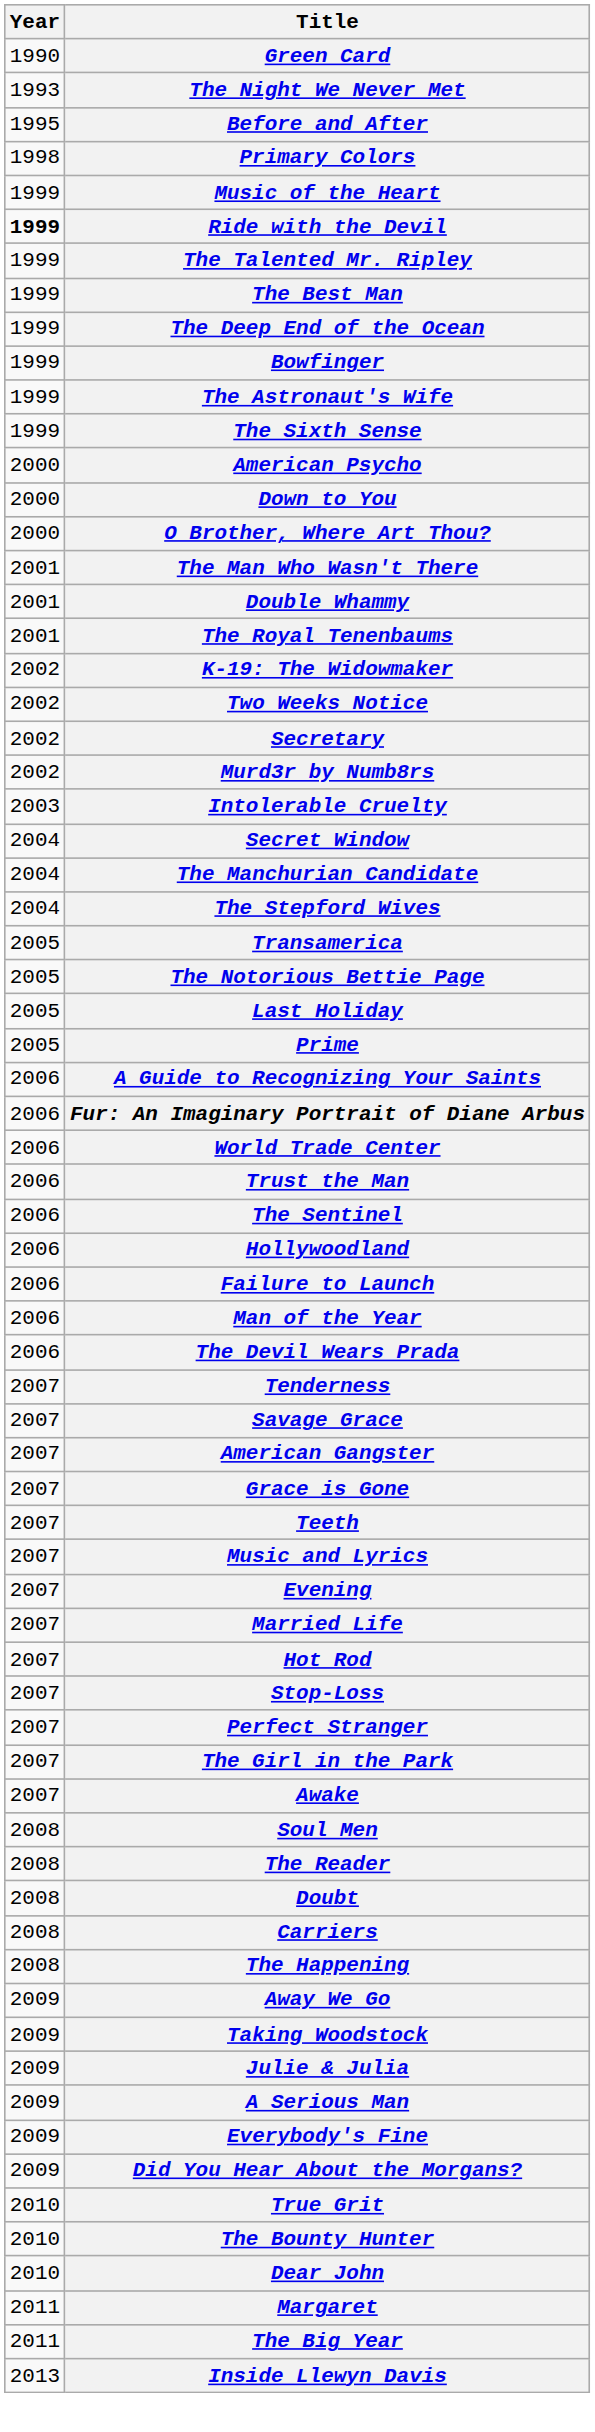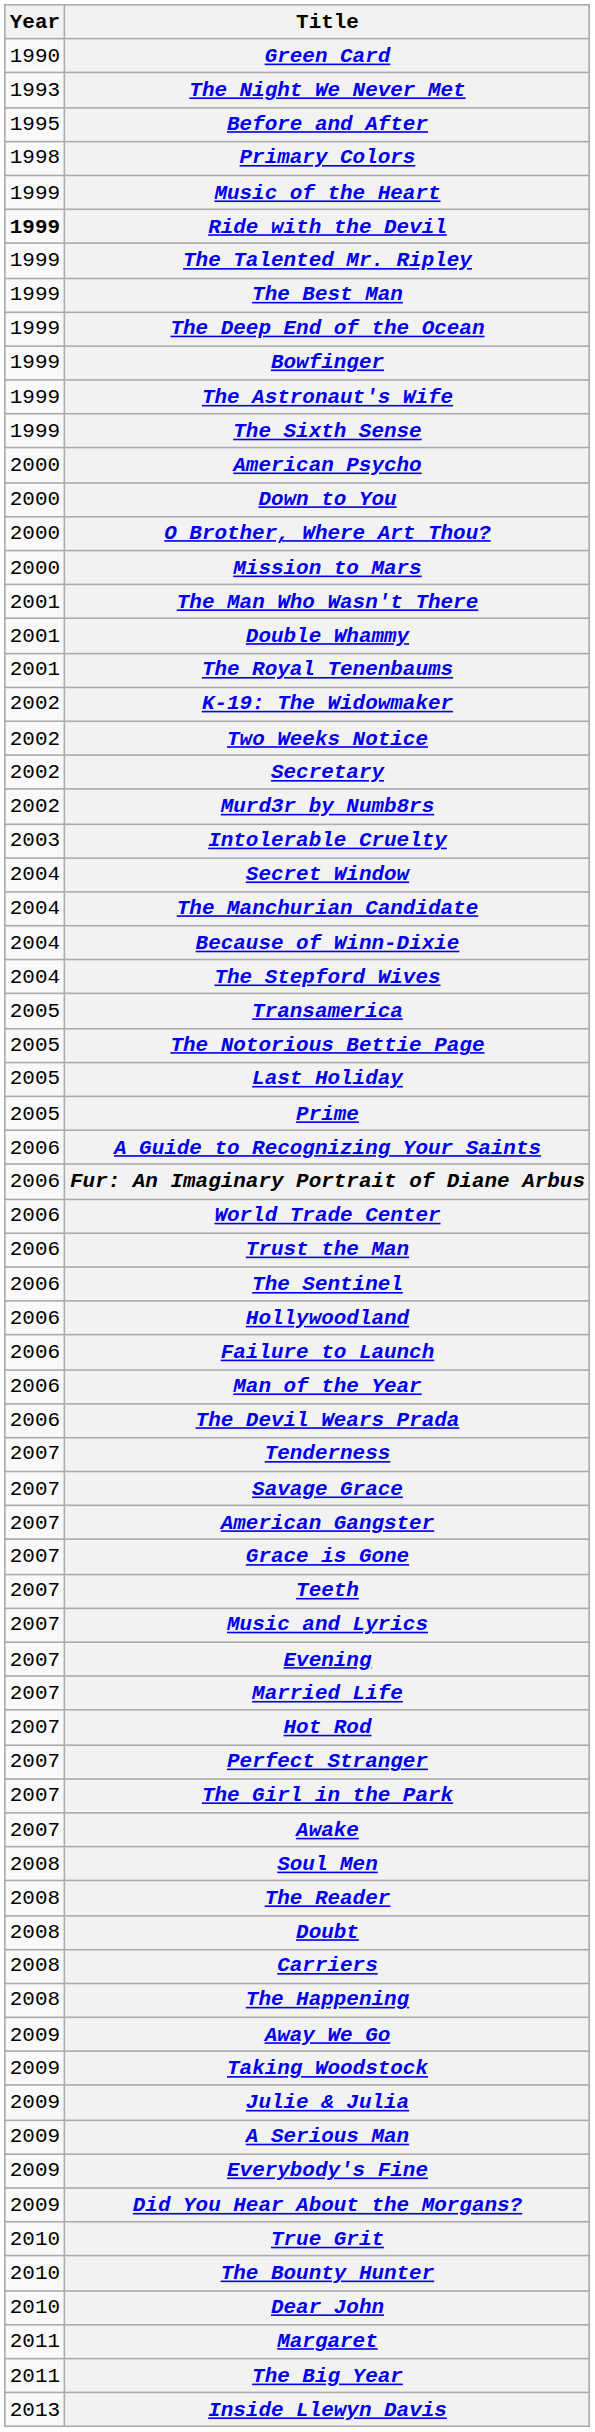 <table class="wikitable plainrowheaders">
 <tr>
 <th scope="col">Year</th>
 <th scope="col">Title</th>
 </tr>
 <tr>
 <td>1990</td>
 <th scope="row"><em><a href='#'>Green Card</a></em></th>
 </tr>
 <tr>
 <td>1993</td>
 <th scope="row"><em><a href='#'>The Night We Never Met</a></em></th>
 </tr>
 <tr>
 <td>1995</td>
 <th scope="row"><em><a href='#'>Before and After</a></em></th>
 </tr>
 <tr>
 <td>1998</td>
 <th scope="row"><em><a href='#'>Primary Colors</a></em></th>
 </tr>
 <tr>
 <td>1999</td>
 <th scope="row"><em><a href='#'>Music of the Heart</a></em></th>
 </tr>
 <tr>
 <td><strong>1999</strong></td>
 <th scope="row"><em><a href='#'>Ride with the Devil</a></em></th>
 </tr>
 <tr>
 <td>1999</td>
 <th scope="row"><em><a href='#'>The Talented Mr. Ripley</a></em></th>
 </tr>
 <tr>
 <td>1999</td>
 <th scope="row"><em><a href='#'>The Best Man</a></em></th>
 </tr>
 <tr>
 <td>1999</td>
 <th scope="row"><em><a href='#'>The Deep End of the Ocean</a></em></th>
 </tr>
 <tr>
 <td>1999</td>
 <th scope="row"><em><a href='#'>Bowfinger</a></em></th>
 </tr>
 <tr>
 <td>1999</td>
 <th scope="row"><em><a href='#'>The Astronaut's Wife</a></em></th>
 </tr>
 <tr>
 <td>1999</td>
 <th scope="row"><em><a href='#'>The Sixth Sense</a></em></th>
 </tr>
 <tr>
 <td>2000</td>
 <th scope="row"><em><a href='#'>American Psycho</a></em></th>
 </tr>
 <tr>
 <td>2000</td>
 <th scope="row"><em><a href='#'>Down to You</a></em></th>
 </tr>
 <tr>
 <td>2000</td>
 <th scope="row"><em><a href='#'>O Brother, Where Art Thou?</a></em></th>
 </tr>
 <tr>
+<td>2000</td>
+<th scope="row"><em><a href='#'>Mission to Mars</a></em></th>
+</tr>
+<tr>
 <td>2001</td>
 <th scope="row"><em><a href='#'>The Man Who Wasn't There</a></em></th>
 </tr>
 <tr>
 <td>2001</td>
 <th scope="row"><em><a href='#'>Double Whammy</a></em></th>
 </tr>
 <tr>
 <td>2001</td>
 <th scope="row"><em><a href='#'>The Royal Tenenbaums</a></em></th>
 </tr>
 <tr>
 <td>2002</td>
 <th scope="row"><em><a href='#'>K-19: The Widowmaker</a></em></th>
 </tr>
 <tr>
 <td>2002</td>
 <th scope="row"><em><a href='#'>Two Weeks Notice</a></em></th>
 </tr>
 <tr>
 <td>2002</td>
 <th scope="row"><em><a href='#'>Secretary</a></em></th>
 </tr>
 <tr>
 <td>2002</td>
 <th scope="row"><em><a href='#'>Murd3r by Numb8rs</a></em></th>
 </tr>
 <tr>
 <td>2003</td>
 <th scope="row"><em><a href='#'>Intolerable Cruelty</a></em></th>
 </tr>
 <tr>
 <td>2004</td>
 <th scope="row"><em><a href='#'>Secret Window</a></em></th>
 </tr>
 <tr>
 <td>2004</td>
 <th scope="row"><em><a href='#'>The Manchurian Candidate</a></em></th>
+</tr>
+<tr>
+<td>2004</td>
+<th scope="row"><em><a href='#'>Because of Winn-Dixie</a></em></th>
 </tr>
 <tr>
 <td>2004</td>
 <th scope="row"><em><a href='#'>The Stepford Wives</a></em></th>
 </tr>
 <tr>
 <td>2005</td>
 <th scope="row"><em><a href='#'>Transamerica</a></em></th>
 </tr>
 <tr>
 <td>2005</td>
 <th scope="row"><em><a href='#'>The Notorious Bettie Page</a></em></th>
 </tr>
 <tr>
 <td>2005</td>
 <th scope="row"><em><a href='#'>Last Holiday</a></em></th>
 </tr>
 <tr>
 <td>2005</td>
 <th scope="row"><em><a href='#'>Prime</a></em></th>
 </tr>
 <tr>
 <td>2006</td>
 <th scope="row"><em><a href='#'>A Guide to Recognizing Your Saints</a></em></th>
 </tr>
 <tr>
 <td>2006</td>
 <th scope="row"><em>Fur: An Imaginary Portrait of Diane Arbus</em></th>
 </tr>
 <tr>
 <td>2006</td>
 <th scope="row"><em><a href='#'>World Trade Center</a></em></th>
 </tr>
 <tr>
 <td>2006</td>
 <th scope="row"><em><a href='#'>Trust the Man</a></em></th>
 </tr>
 <tr>
 <td>2006</td>
 <th scope="row"><em><a href='#'>The Sentinel</a></em></th>
 </tr>
 <tr>
 <td>2006</td>
 <th scope="row"><em><a href='#'>Hollywoodland</a></em></th>
 </tr>
 <tr>
 <td>2006</td>
 <th scope="row"><em><a href='#'>Failure to Launch</a></em></th>
 </tr>
 <tr>
 <td>2006</td>
 <th scope="row"><em><a href='#'>Man of the Year</a></em></th>
 </tr>
 <tr>
 <td>2006</td>
 <th scope="row"><em><a href='#'>The Devil Wears Prada</a></em></th>
 </tr>
 <tr>
 <td>2007</td>
 <th scope="row"><em><a href='#'>Tenderness</a></em></th>
 </tr>
 <tr>
 <td>2007</td>
 <th scope="row"><em><a href='#'>Savage Grace</a></em></th>
 </tr>
 <tr>
 <td>2007</td>
 <th scope="row"><em><a href='#'>American Gangster</a></em></th>
 </tr>
 <tr>
 <td>2007</td>
 <th scope="row"><em><a href='#'>Grace is Gone</a></em></th>
 </tr>
 <tr>
 <td>2007</td>
 <th scope="row"><em><a href='#'>Teeth</a></em></th>
 </tr>
 <tr>
 <td>2007</td>
 <th scope="row"><em><a href='#'>Music and Lyrics</a></em></th>
 </tr>
 <tr>
 <td>2007</td>
 <th scope="row"><em><a href='#'>Evening</a></em></th>
 </tr>
 <tr>
 <td>2007</td>
 <th scope="row"><em><a href='#'>Married Life</a></em></th>
 </tr>
 <tr>
 <td>2007</td>
 <th scope="row"><em><a href='#'>Hot Rod</a></em></th>
 </tr>
 <tr>
 <td>2007</td>
-<th scope="row"><em><a href='#'>Stop-Loss</a></em></th>
-</tr>
-<tr>
-<td>2007</td>
 <th scope="row"><em><a href='#'>Perfect Stranger</a></em></th>
 </tr>
 <tr>
 <td>2007</td>
 <th scope="row"><em><a href='#'>The Girl in the Park</a></em></th>
 </tr>
 <tr>
 <td>2007</td>
 <th scope="row"><em><a href='#'>Awake</a></em></th>
 </tr>
 <tr>
 <td>2008</td>
 <th scope="row"><em><a href='#'>Soul Men</a></em></th>
 </tr>
 <tr>
 <td>2008</td>
 <th scope="row"><em><a href='#'>The Reader</a></em></th>
 </tr>
 <tr>
 <td>2008</td>
 <th scope="row"><em><a href='#'>Doubt</a></em></th>
 </tr>
 <tr>
 <td>2008</td>
 <th scope="row"><em><a href='#'>Carriers</a></em></th>
 </tr>
 <tr>
 <td>2008</td>
 <th scope="row"><em><a href='#'>The Happening</a></em></th>
 </tr>
 <tr>
 <td>2009</td>
 <th scope="row"><em><a href='#'>Away We Go</a></em></th>
 </tr>
 <tr>
 <td>2009</td>
 <th scope="row"><em><a href='#'>Taking Woodstock</a></em></th>
 </tr>
 <tr>
 <td>2009</td>
 <th scope="row"><em><a href='#'>Julie & Julia</a></em></th>
 </tr>
 <tr>
 <td>2009</td>
 <th scope="row"><em><a href='#'>A Serious Man</a></em></th>
 </tr>
 <tr>
 <td>2009</td>
 <th scope="row"><em><a href='#'>Everybody's Fine</a></em></th>
 </tr>
 <tr>
 <td>2009</td>
 <th scope="row"><em><a href='#'>Did You Hear About the Morgans?</a></em></th>
 </tr>
 <tr>
 <td>2010</td>
 <th scope="row"><em><a href='#'>True Grit</a></em></th>
 </tr>
 <tr>
 <td>2010</td>
 <th scope="row"><em><a href='#'>The Bounty Hunter</a></em></th>
 </tr>
 <tr>
 <td>2010</td>
 <th scope="row"><em><a href='#'>Dear John</a></em></th>
 </tr>
 <tr>
 <td>2011</td>
 <th scope="row"><a href='#'><em>Margaret</em></a></th>
 </tr>
 <tr>
 <td>2011</td>
 <th scope="row"><em><a href='#'>The Big Year</a></em></th>
 </tr>
 <tr>
 <td>2013</td>
 <th scope="row"><em><a href='#'>Inside Llewyn Davis</a></em></th>
 </tr>
 </table>
